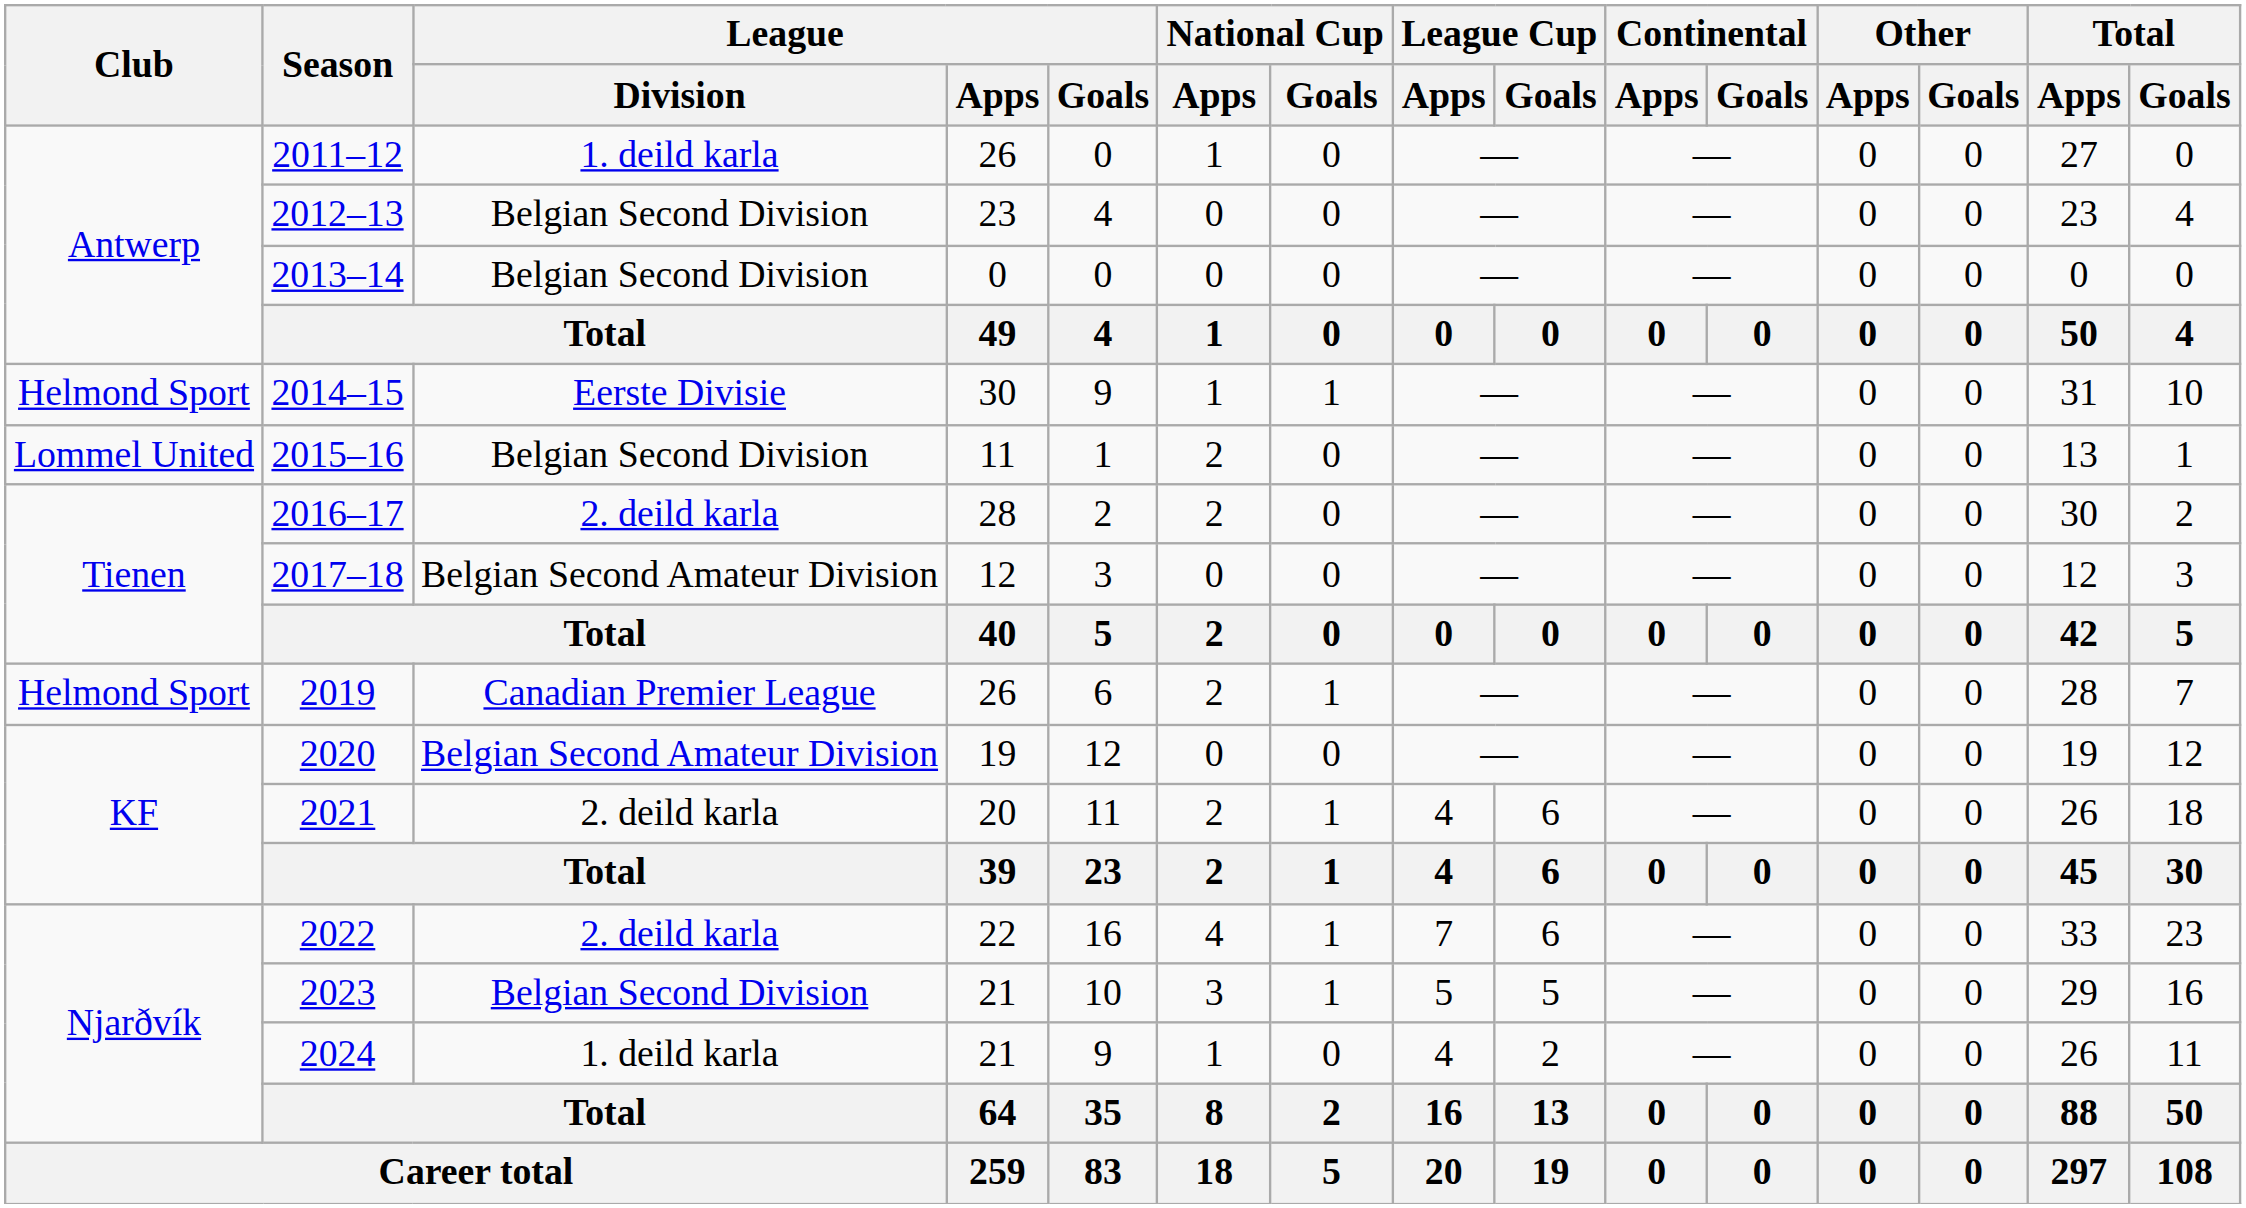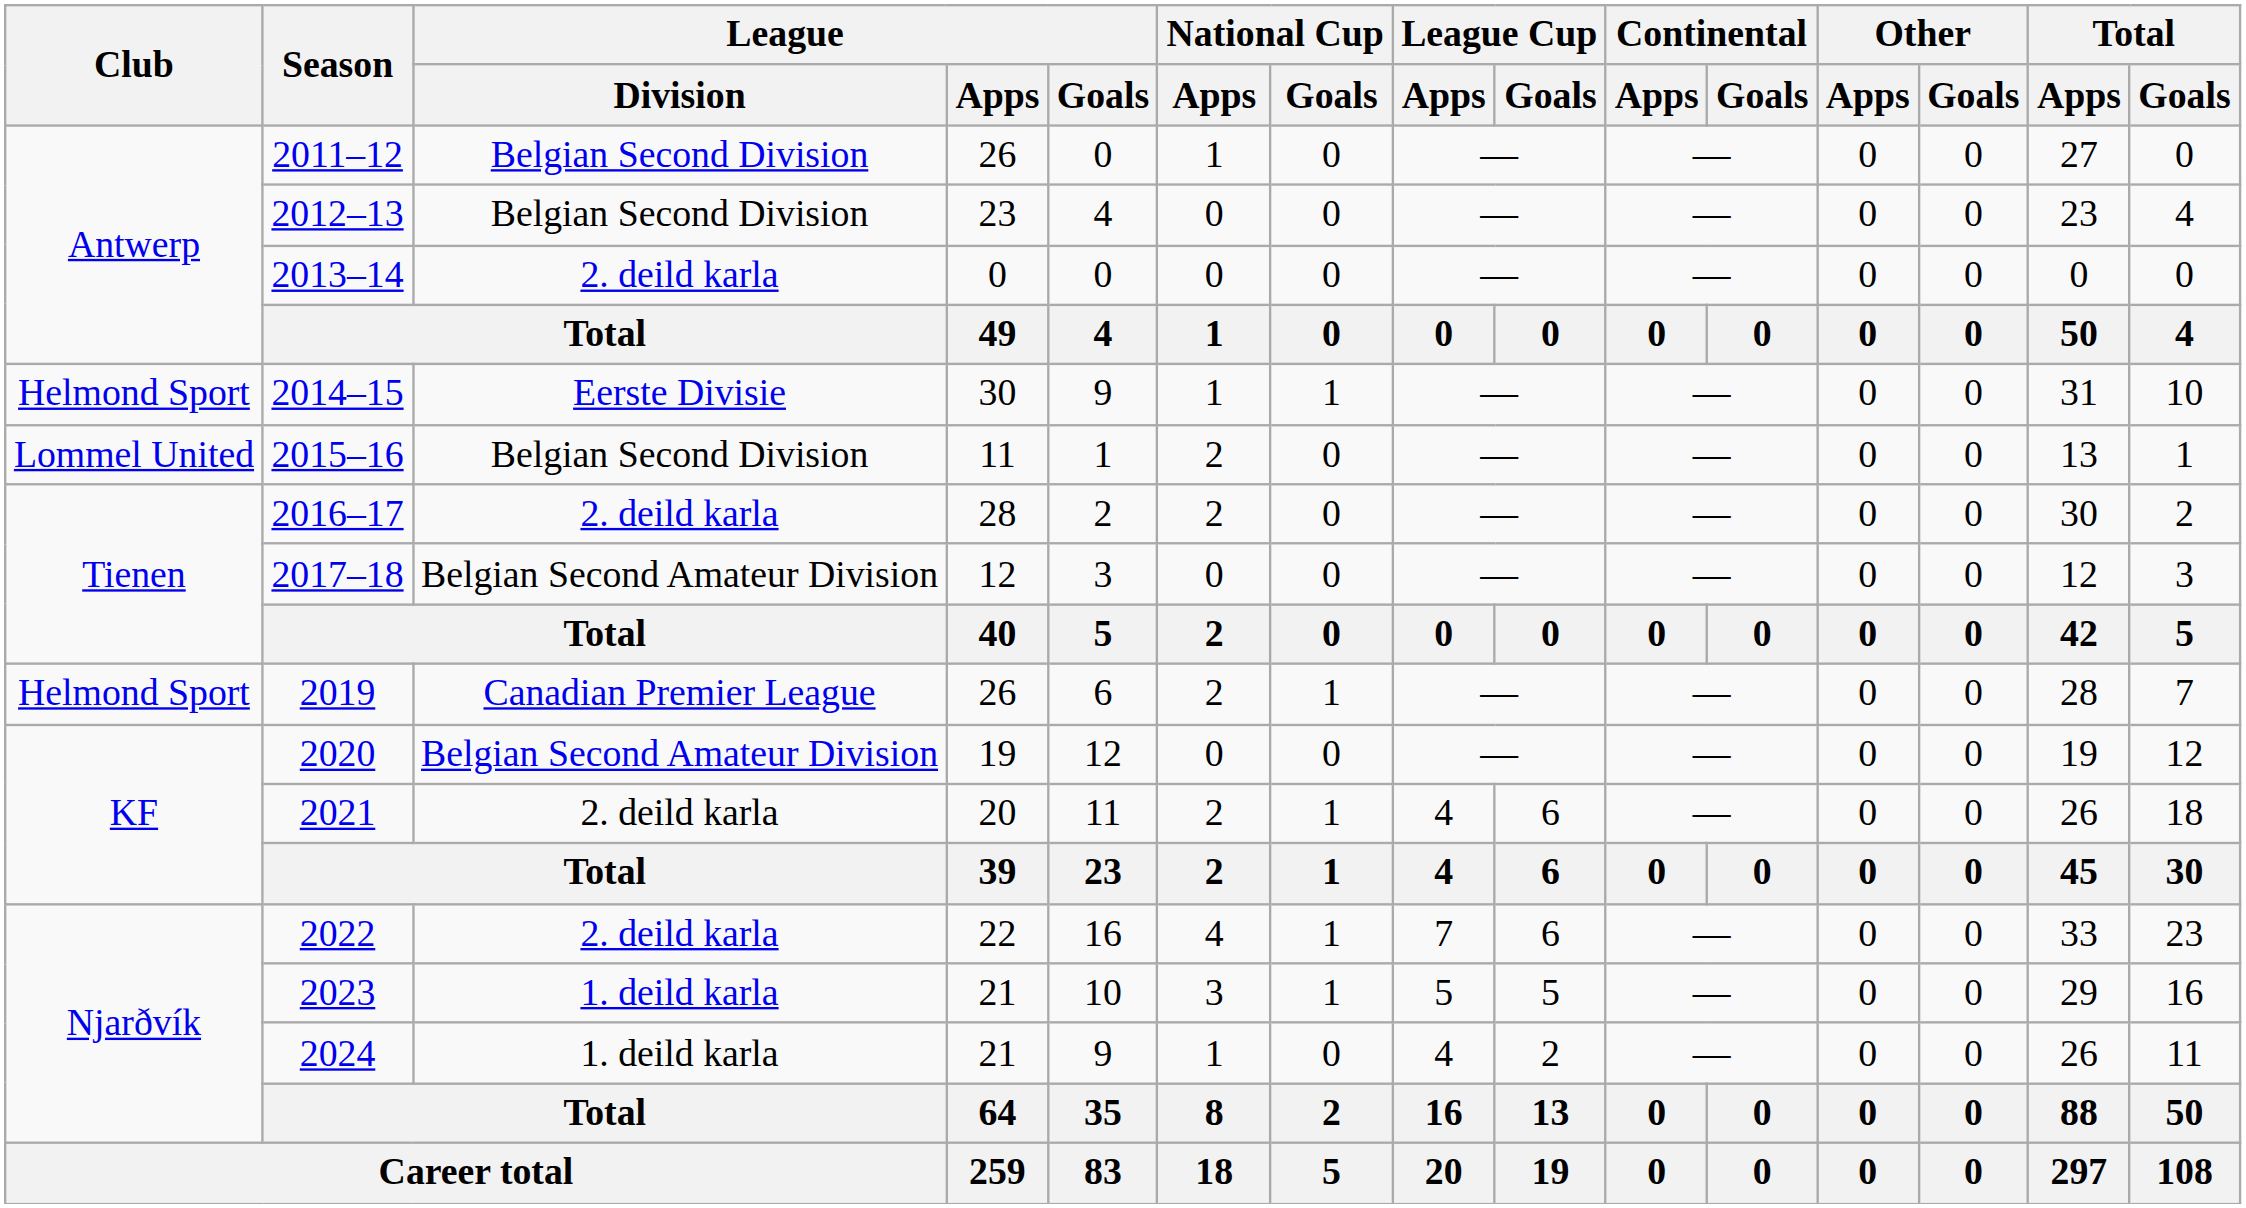 <table class="wikitable" style="text-align:center">
 <tr>
 <th rowspan="2">Club</th>
 <th rowspan="2">Season</th>
 <th colspan="3">League</th>
 <th colspan="2">National Cup</th>
 <th colspan="2">League Cup</th>
 <th colspan="2">Continental</th>
 <th colspan="2">Other</th>
 <th colspan="2">Total</th>
 </tr>
 <tr>
 <th>Division</th>
 <th>Apps</th>
 <th>Goals</th>
 <th>Apps</th>
 <th>Goals</th>
 <th>Apps</th>
 <th>Goals</th>
 <th>Apps</th>
 <th>Goals</th>
 <th>Apps</th>
 <th>Goals</th>
 <th>Apps</th>
 <th>Goals</th>
 </tr>
 <tr>
 <td rowspan="4"><a href='#'>Antwerp</a></td>
 <td><a href='#'>2011–12</a></td>
-<td><a href='#'>1. deild karla</a></td>
+<td><a href='#'>Belgian Second Division</a></td>
 <td>26</td>
 <td>0</td>
 <td>1</td>
 <td>0</td>
 <td colspan="2">—</td>
 <td colspan="2">—</td>
 <td>0</td>
 <td>0</td>
 <td>27</td>
 <td>0</td>
 </tr>
 <tr>
 <td><a href='#'>2012–13</a></td>
 <td>Belgian Second Division</td>
 <td>23</td>
 <td>4</td>
 <td>0</td>
 <td>0</td>
 <td colspan="2">—</td>
 <td colspan="2">—</td>
 <td>0</td>
 <td>0</td>
 <td>23</td>
 <td>4</td>
 </tr>
 <tr>
 <td><a href='#'>2013–14</a></td>
-<td>Belgian Second Division</td>
+<td><a href='#'>2. deild karla</a></td>
 <td>0</td>
 <td>0</td>
 <td>0</td>
 <td>0</td>
 <td colspan="2">—</td>
 <td colspan="2">—</td>
 <td>0</td>
 <td>0</td>
 <td>0</td>
 <td>0</td>
 </tr>
 <tr>
 <th colspan="2">Total</th>
 <th>49</th>
 <th>4</th>
 <th>1</th>
 <th>0</th>
 <th>0</th>
 <th>0</th>
 <th>0</th>
 <th>0</th>
 <th>0</th>
 <th>0</th>
 <th>50</th>
 <th>4</th>
 </tr>
 <tr>
 <td rowspan="1"><a href='#'>Helmond Sport</a></td>
 <td><a href='#'>2014–15</a></td>
 <td><a href='#'>Eerste Divisie</a></td>
 <td>30</td>
 <td>9</td>
 <td>1</td>
 <td>1</td>
 <td colspan="2">—</td>
 <td colspan="2">—</td>
 <td>0</td>
 <td>0</td>
 <td>31</td>
 <td>10</td>
 </tr>
 <tr>
 <td rowspan="1"><a href='#'>Lommel United</a></td>
 <td><a href='#'>2015–16</a></td>
 <td>Belgian Second Division</td>
 <td>11</td>
 <td>1</td>
 <td>2</td>
 <td>0</td>
 <td colspan="2">—</td>
 <td colspan="2">—</td>
 <td>0</td>
 <td>0</td>
 <td>13</td>
 <td>1</td>
 </tr>
 <tr>
 <td rowspan="3"><a href='#'>Tienen</a></td>
 <td><a href='#'>2016–17</a></td>
 <td><a href='#'>2. deild karla</a></td>
 <td>28</td>
 <td>2</td>
 <td>2</td>
 <td>0</td>
 <td colspan="2">—</td>
 <td colspan="2">—</td>
 <td>0</td>
 <td>0</td>
 <td>30</td>
 <td>2</td>
 </tr>
 <tr>
 <td><a href='#'>2017–18</a></td>
 <td>Belgian Second Amateur Division</td>
 <td>12</td>
 <td>3</td>
 <td>0</td>
 <td>0</td>
 <td colspan="2">—</td>
 <td colspan="2">—</td>
 <td>0</td>
 <td>0</td>
 <td>12</td>
 <td>3</td>
 </tr>
 <tr>
 <th colspan="2">Total</th>
 <th>40</th>
 <th>5</th>
 <th>2</th>
 <th>0</th>
 <th>0</th>
 <th>0</th>
 <th>0</th>
 <th>0</th>
 <th>0</th>
 <th>0</th>
 <th>42</th>
 <th>5</th>
 </tr>
 <tr>
 <td rowspan="1"><a href='#'>Helmond Sport</a></td>
 <td><a href='#'>2019</a></td>
 <td><a href='#'>Canadian Premier League</a></td>
 <td>26</td>
 <td>6</td>
 <td>2</td>
 <td>1</td>
 <td colspan="2">—</td>
 <td colspan="2">—</td>
 <td>0</td>
 <td>0</td>
 <td>28</td>
 <td>7</td>
 </tr>
 <tr>
 <td rowspan="3"><a href='#'>KF</a></td>
 <td><a href='#'>2020</a></td>
 <td><a href='#'>Belgian Second Amateur Division</a></td>
 <td>19</td>
 <td>12</td>
 <td>0</td>
 <td>0</td>
 <td colspan="2">—</td>
 <td colspan="2">—</td>
 <td>0</td>
 <td>0</td>
 <td>19</td>
 <td>12</td>
 </tr>
 <tr>
 <td><a href='#'>2021</a></td>
 <td>2. deild karla</td>
 <td>20</td>
 <td>11</td>
 <td>2</td>
 <td>1</td>
 <td>4</td>
 <td>6</td>
 <td colspan="2">—</td>
 <td>0</td>
 <td>0</td>
 <td>26</td>
 <td>18</td>
 </tr>
 <tr>
 <th colspan="2">Total</th>
 <th>39</th>
 <th>23</th>
 <th>2</th>
 <th>1</th>
 <th>4</th>
 <th>6</th>
 <th>0</th>
 <th>0</th>
 <th>0</th>
 <th>0</th>
 <th>45</th>
 <th>30</th>
 </tr>
 <tr>
 <td rowspan="4"><a href='#'>Njarðvík</a></td>
 <td><a href='#'>2022</a></td>
 <td><a href='#'>2. deild karla</a></td>
 <td>22</td>
 <td>16</td>
 <td>4</td>
 <td>1</td>
 <td>7</td>
 <td>6</td>
 <td colspan="2">—</td>
 <td>0</td>
 <td>0</td>
 <td>33</td>
 <td>23</td>
 </tr>
 <tr>
 <td><a href='#'>2023</a></td>
-<td><a href='#'>Belgian Second Division</a></td>
+<td><a href='#'>1. deild karla</a></td>
 <td>21</td>
 <td>10</td>
 <td>3</td>
 <td>1</td>
 <td>5</td>
 <td>5</td>
 <td colspan="2">—</td>
 <td>0</td>
 <td>0</td>
 <td>29</td>
 <td>16</td>
 </tr>
 <tr>
 <td><a href='#'>2024</a></td>
 <td>1. deild karla</td>
 <td>21</td>
 <td>9</td>
 <td>1</td>
 <td>0</td>
 <td>4</td>
 <td>2</td>
 <td colspan="2">—</td>
 <td>0</td>
 <td>0</td>
 <td>26</td>
 <td>11</td>
 </tr>
 <tr>
 <th colspan="2">Total</th>
 <th>64</th>
 <th>35</th>
 <th>8</th>
 <th>2</th>
 <th>16</th>
 <th>13</th>
 <th>0</th>
 <th>0</th>
 <th>0</th>
 <th>0</th>
 <th>88</th>
 <th>50</th>
 </tr>
 <tr>
 <th colspan="3">Career total</th>
 <th>259</th>
 <th>83</th>
 <th>18</th>
 <th>5</th>
 <th>20</th>
 <th>19</th>
 <th>0</th>
 <th>0</th>
 <th>0</th>
 <th>0</th>
 <th>297</th>
 <th>108</th>
 </tr>
 </table>
